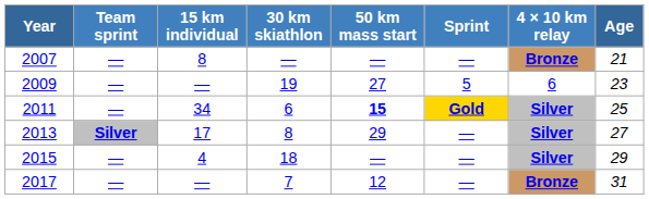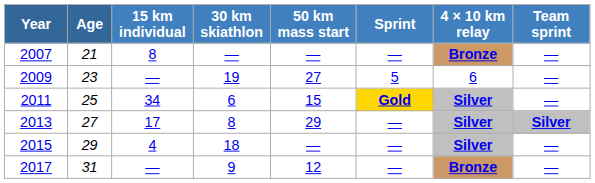 <table class="wikitable" style="font-size:95%; text-align:center; border:grey solid 1px; border-collapse:collapse; background:#ffffff;">
 <tr>
 <th style="background-color:#369; color:white; width:60px;"> Year </th>
-<th style="background-color:#4180be; color:white; width:75px;"> Team <br> sprint </th>
+<th style="background-color:#369; color:white; width:40px;"> Age </th>
 <th style="background-color:#4180be; color:white; width:75px;"> 15 km <br> individual </th>
 <th style="background-color:#4180be; color:white; width:75px;"> 30 km <br> skiathlon </th>
 <th style="background-color:#4180be; color:white; width:75px;"> 50 km <br> mass start </th>
 <th style="background-color:#4180be; color:white; width:75px;"> Sprint </th>
 <th style="background-color:#4180be; color:white; width:75px;"> 4 × 10 km <br> relay </th>
-<th style="background-color:#369; color:white; width:40px;"> Age </th>
+<th style="background-color:#4180be; color:white; width:75px;"> Team <br> sprint </th>
 </tr>
 <tr>
 <td><a href='#'>2007</a></td>
-<td><a href='#'>—</a></td>
+<td><em>21</em></td>
 <td><a href='#'>8</a></td>
 <td><a href='#'>—</a></td>
 <td><a href='#'>—</a></td>
 <td><a href='#'>—</a></td>
 <td style="background:#c96;"><a href='#'><strong>Bronze</strong></a></td>
-<td><em>21</em></td>
+<td><a href='#'>—</a></td>
 </tr>
 <tr>
 <td><a href='#'>2009</a></td>
-<td><a href='#'>—</a></td>
+<td><em>23</em></td>
 <td><a href='#'>—</a></td>
 <td><a href='#'>19</a></td>
 <td><a href='#'>27</a></td>
 <td><a href='#'>5</a></td>
 <td><a href='#'>6</a></td>
-<td><em>23</em></td>
+<td><a href='#'>—</a></td>
 </tr>
 <tr>
 <td><a href='#'>2011</a></td>
-<td><a href='#'>—</a></td>
+<td><em>25</em></td>
 <td><a href='#'>34</a></td>
 <td><a href='#'>6</a></td>
-<td><strong><a href='#'>15</a></strong></td>
+<td><a href='#'>15</a></td>
 <td style="background:gold;"><a href='#'><strong>Gold</strong></a></td>
 <td style="background:silver;"><a href='#'><strong>Silver</strong></a></td>
-<td><em>25</em></td>
+<td><a href='#'>—</a></td>
 </tr>
 <tr>
 <td><a href='#'>2013</a></td>
-<td style="background:silver;"><a href='#'><strong>Silver</strong></a></td>
+<td><em>27</em></td>
 <td><a href='#'>17</a></td>
 <td><a href='#'>8</a></td>
 <td><a href='#'>29</a></td>
 <td><a href='#'>—</a></td>
 <td style="background:silver;"><a href='#'><strong>Silver</strong></a></td>
-<td><em>27</em></td>
+<td style="background:silver;"><a href='#'><strong>Silver</strong></a></td>
 </tr>
 <tr>
 <td><a href='#'>2015</a></td>
-<td><a href='#'>—</a></td>
+<td><em>29</em></td>
 <td><a href='#'>4</a></td>
 <td><a href='#'>18</a></td>
 <td><a href='#'>—</a></td>
 <td><a href='#'>—</a></td>
 <td style="background:silver;"><a href='#'><strong>Silver</strong></a></td>
-<td><em>29</em></td>
+<td><a href='#'>—</a></td>
 </tr>
 <tr>
 <td><a href='#'>2017</a></td>
+<td><em>31</em></td>
 <td><a href='#'>—</a></td>
-<td><a href='#'>—</a></td>
-<td><a href='#'>7</a></td>
+<td><a href='#'>9</a></td>
 <td><a href='#'>12</a></td>
 <td><a href='#'>—</a></td>
 <td style="background:#c96;"><a href='#'><strong>Bronze</strong></a></td>
-<td><em>31</em></td>
+<td><a href='#'>—</a></td>
 </tr>
 </table>
